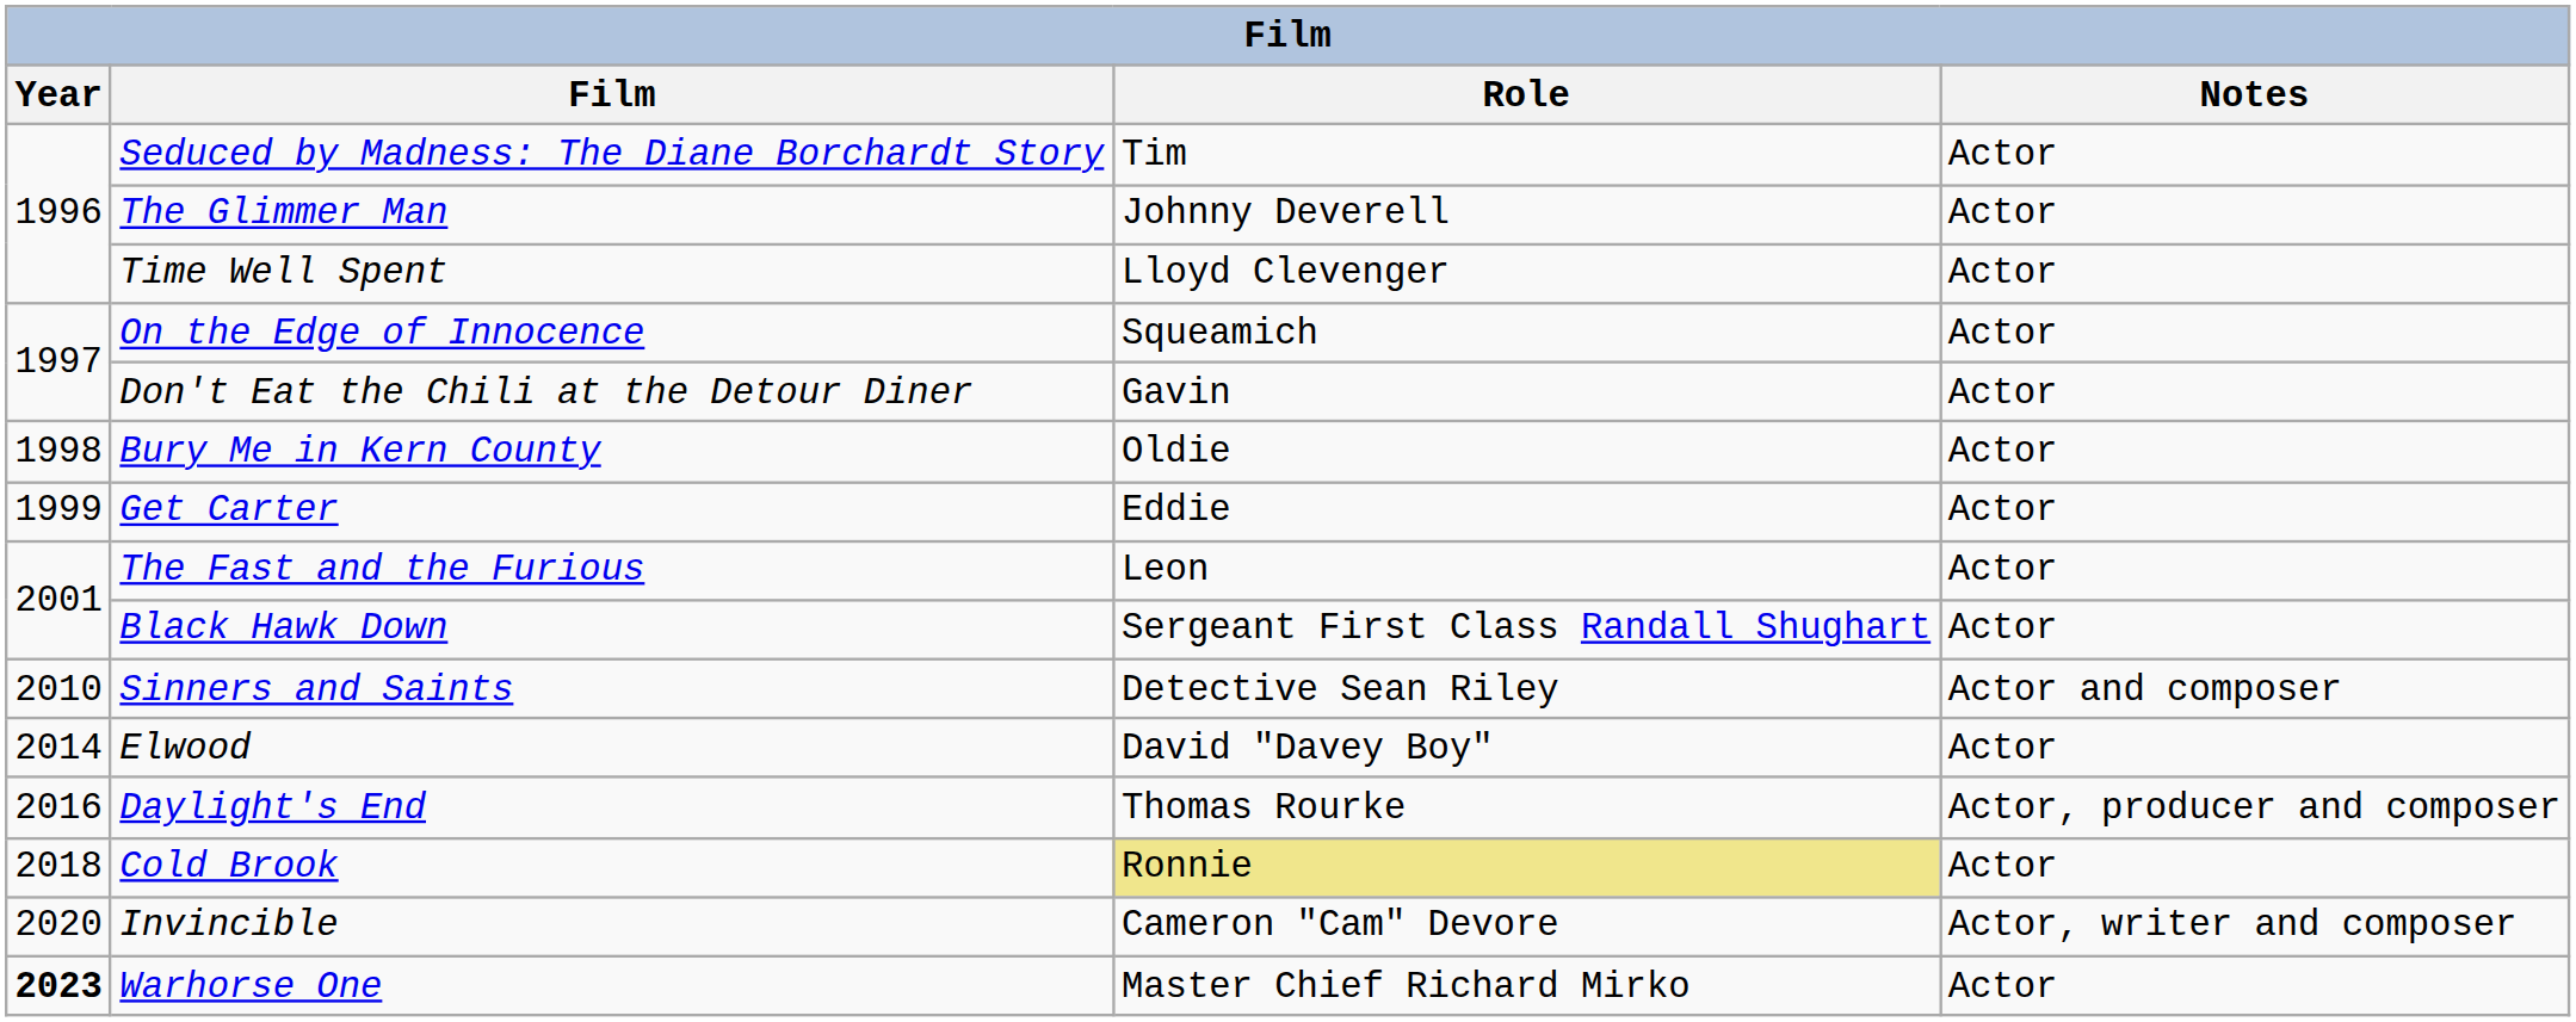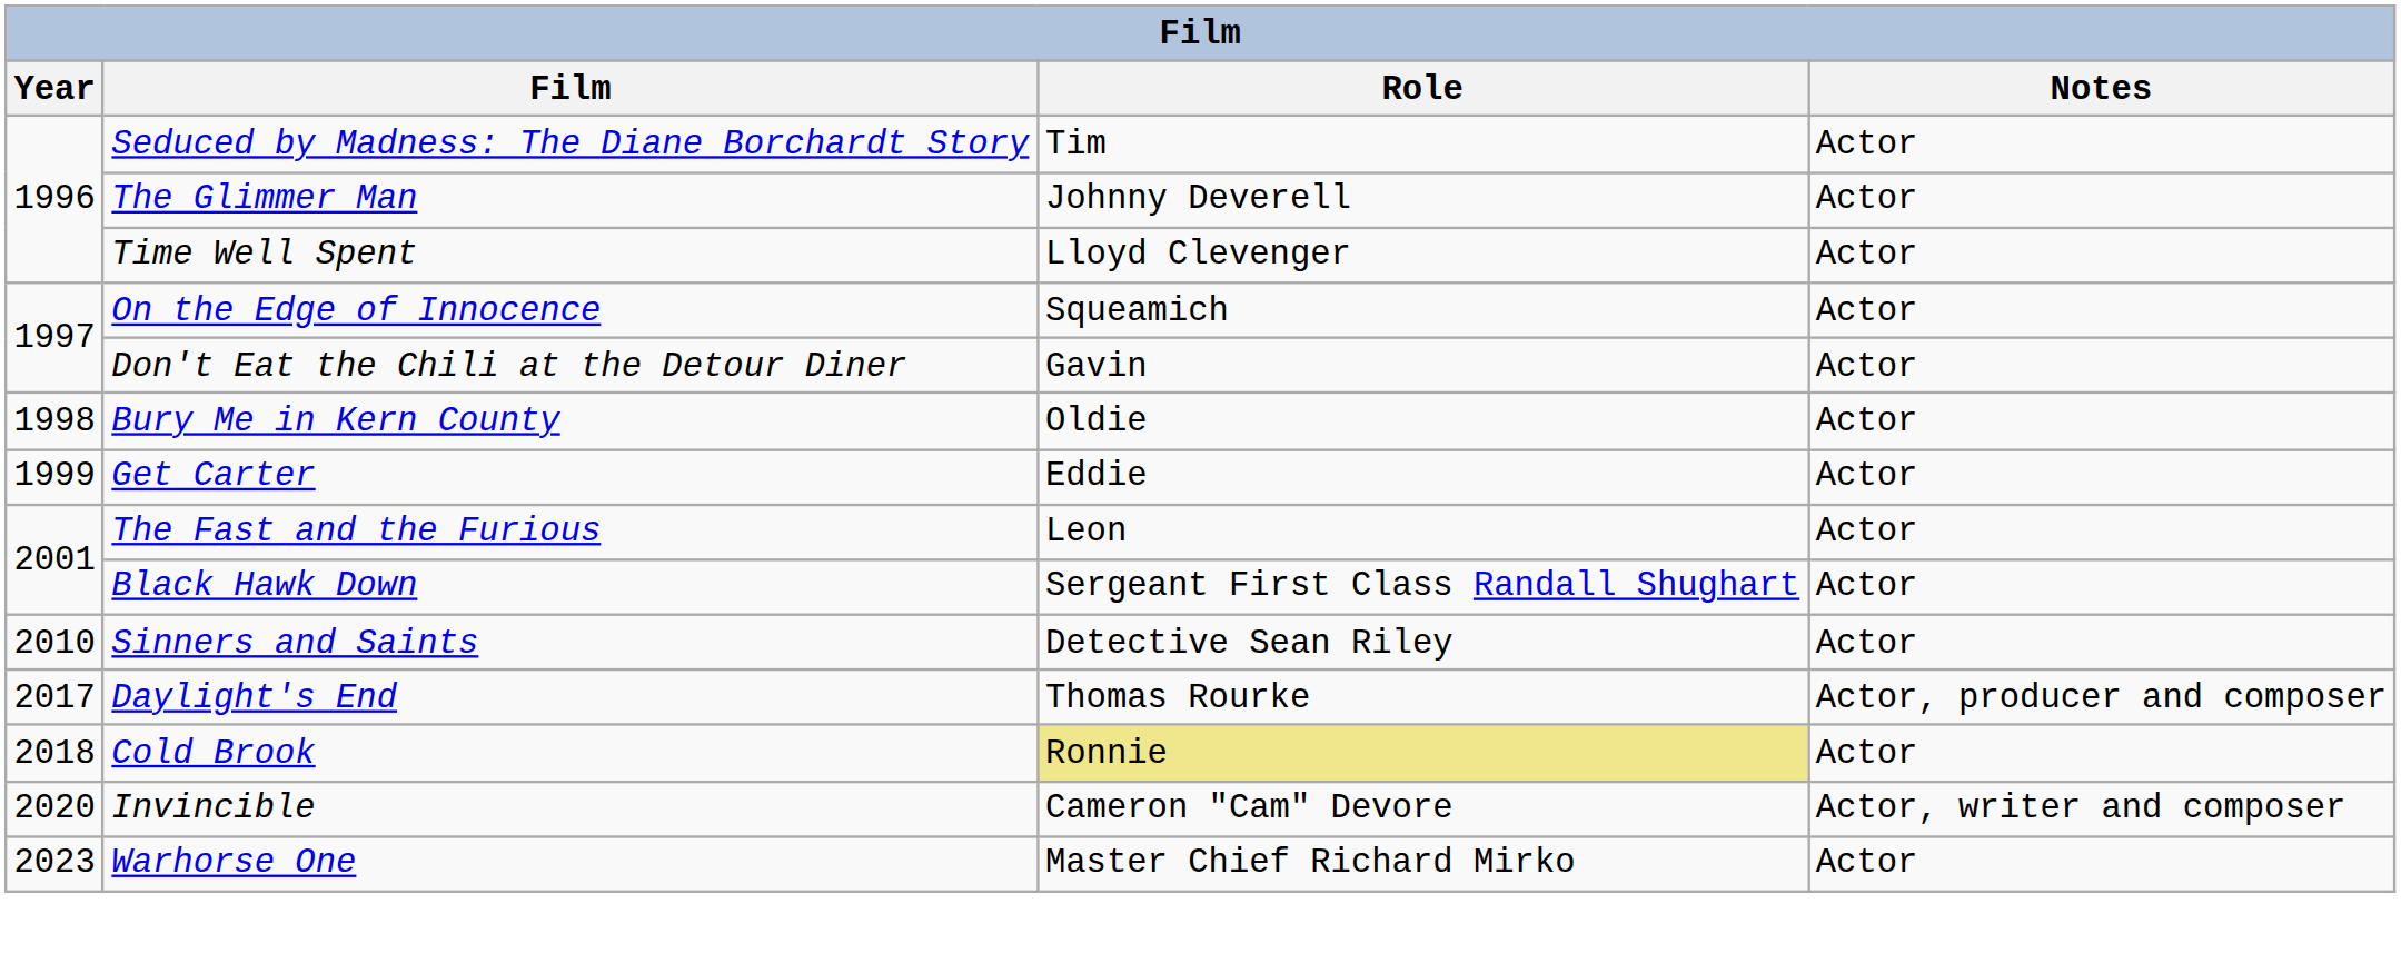 <table class="wikitable">
 <tr>
 <th colspan="4" style="background: LightSteelBlue;">Film</th>
 </tr>
 <tr>
 <th>Year</th>
 <th>Film</th>
 <th>Role</th>
 <th>Notes</th>
 </tr>
 <tr>
 <td rowspan="3">1996</td>
 <td><em><a href='#'>Seduced by Madness: The Diane Borchardt Story</a></em></td>
 <td>Tim</td>
 <td>Actor</td>
 </tr>
 <tr>
 <td><em><a href='#'>The Glimmer Man</a></em></td>
 <td>Johnny Deverell</td>
 <td>Actor</td>
 </tr>
 <tr>
 <td><em>Time Well Spent</em></td>
 <td>Lloyd Clevenger</td>
 <td>Actor</td>
 </tr>
 <tr>
 <td rowspan="2">1997</td>
 <td><em><a href='#'>On the Edge of Innocence</a></em></td>
 <td>Squeamich</td>
 <td>Actor</td>
 </tr>
 <tr>
 <td><em>Don't Eat the Chili at the Detour Diner</em></td>
 <td>Gavin</td>
 <td>Actor</td>
 </tr>
 <tr>
 <td>1998</td>
 <td><em><a href='#'>Bury Me in Kern County</a></em></td>
 <td>Oldie</td>
 <td>Actor</td>
 </tr>
 <tr>
 <td>1999</td>
 <td><em><a href='#'>Get Carter</a></em></td>
 <td>Eddie</td>
 <td>Actor</td>
 </tr>
 <tr>
 <td rowspan="2">2001</td>
 <td><em><a href='#'>The Fast and the Furious</a></em></td>
 <td>Leon</td>
 <td>Actor</td>
 </tr>
 <tr>
 <td><em><a href='#'>Black Hawk Down</a></em></td>
 <td>Sergeant First Class <a href='#'>Randall Shughart</a></td>
 <td>Actor</td>
 </tr>
 <tr>
 <td>2010</td>
 <td><em><a href='#'>Sinners and Saints</a></em></td>
 <td>Detective Sean Riley</td>
-<td>Actor and composer</td>
-</tr>
-<tr>
-<td>2014</td>
-<td><em>Elwood</em></td>
-<td>David "Davey Boy"</td>
 <td>Actor</td>
 </tr>
 <tr>
-<td>2016</td>
+<td>2017</td>
 <td><em><a href='#'>Daylight's End</a></em></td>
 <td>Thomas Rourke</td>
 <td>Actor, producer and composer</td>
 </tr>
 <tr>
 <td>2018</td>
 <td><a href='#'><em>Cold Brook</em></a></td>
 <td style="background: khaki;">Ronnie</td>
 <td>Actor</td>
 </tr>
 <tr>
 <td>2020</td>
 <td><em>Invincible</em></td>
 <td>Cameron "Cam" Devore</td>
 <td>Actor, writer and composer</td>
 </tr>
 <tr>
-<td><strong>2023</strong></td>
+<td>2023</td>
 <td><em><a href='#'>Warhorse One</a></em></td>
 <td>Master Chief Richard Mirko</td>
 <td>Actor</td>
 </tr>
 </table>
